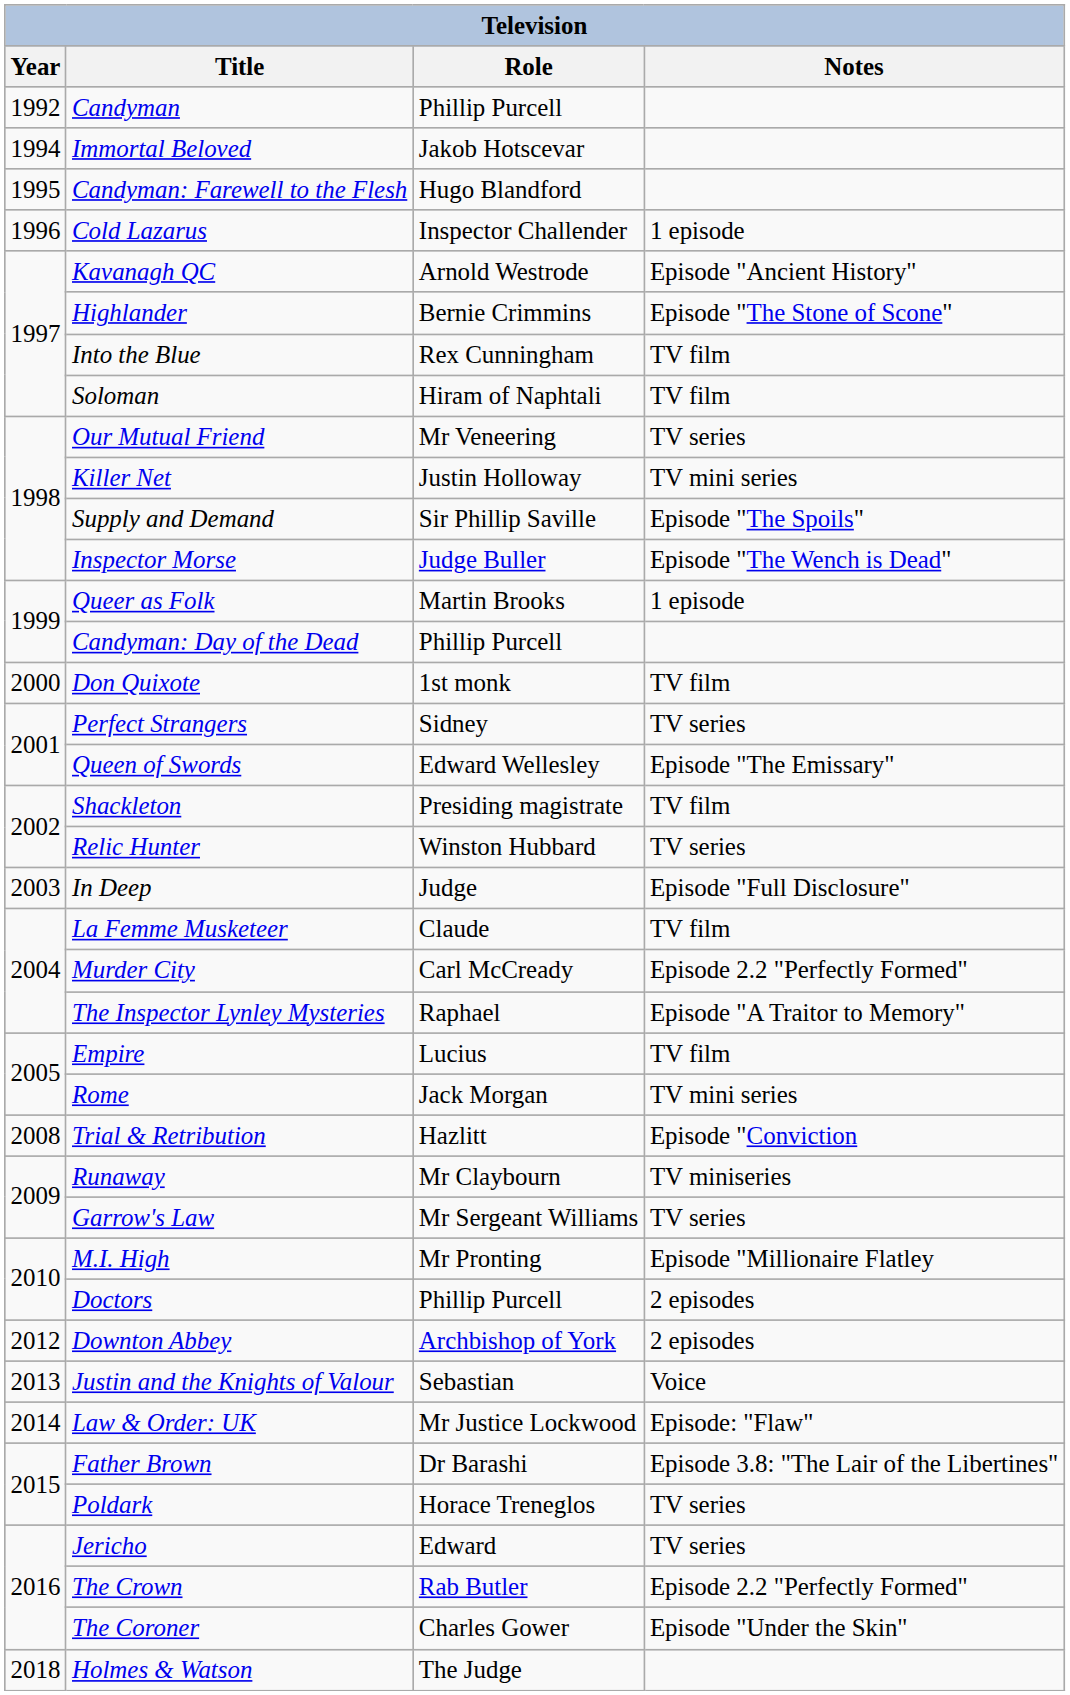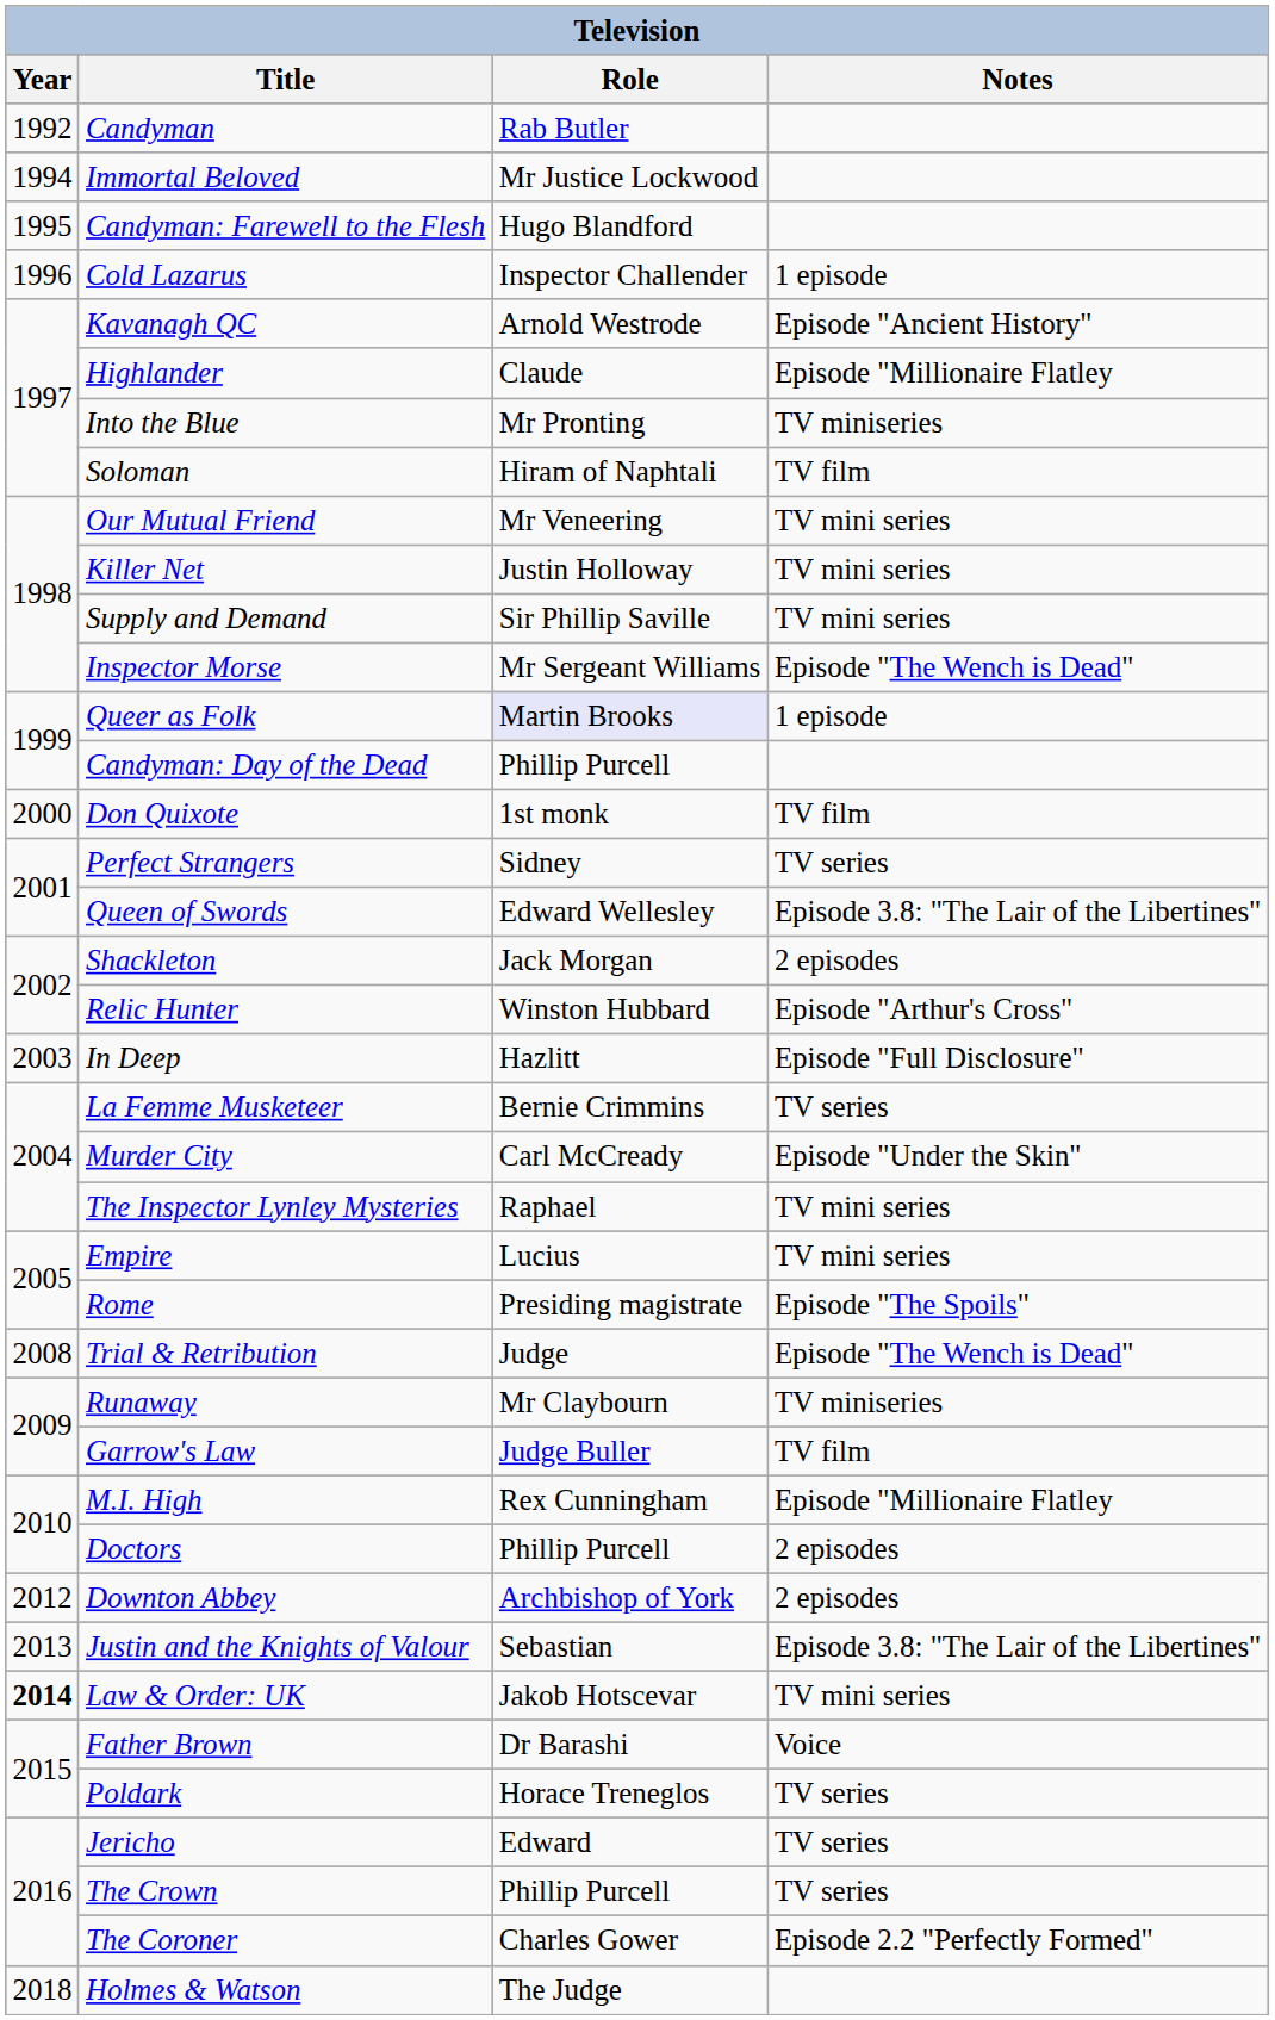 <table class="wikitable" style="font-size: 95%;">
 <tr>
 <th colspan="4" style="background: LightSteelBlue;">Television</th>
 </tr>
 <tr>
 <th>Year</th>
 <th>Title</th>
 <th>Role</th>
 <th>Notes</th>
 </tr>
 <tr>
 <td>1992</td>
 <td><em><a href='#'>Candyman</a></em></td>
-<td>Phillip Purcell</td>
+<td><a href='#'>Rab Butler</a></td>
 <td></td>
 </tr>
 <tr>
 <td>1994</td>
 <td><em><a href='#'>Immortal Beloved</a></em></td>
-<td>Jakob Hotscevar</td>
+<td>Mr Justice Lockwood</td>
 <td></td>
 </tr>
 <tr>
 <td>1995</td>
 <td><em><a href='#'>Candyman: Farewell to the Flesh</a></em></td>
 <td>Hugo Blandford</td>
 <td></td>
 </tr>
 <tr>
 <td>1996</td>
 <td><em><a href='#'>Cold Lazarus</a></em></td>
 <td>Inspector Challender</td>
 <td>1 episode</td>
 </tr>
 <tr>
 <td rowspan=4>1997</td>
 <td><em><a href='#'>Kavanagh QC</a></em></td>
 <td>Arnold Westrode</td>
 <td>Episode "Ancient History"</td>
 </tr>
 <tr>
 <td><em><a href='#'>Highlander</a></em></td>
-<td>Bernie Crimmins</td>
-<td>Episode "<a href='#'>The Stone of Scone</a>"</td>
+<td>Claude</td>
+<td>Episode "Millionaire Flatley</td>
 </tr>
 <tr>
 <td><em>Into the Blue</em></td>
-<td>Rex Cunningham</td>
-<td>TV film</td>
+<td>Mr Pronting</td>
+<td>TV miniseries</td>
 </tr>
 <tr>
 <td><em>Soloman</em></td>
 <td>Hiram of Naphtali</td>
 <td>TV film</td>
 </tr>
 <tr>
 <td rowspan=4>1998</td>
 <td><em><a href='#'>Our Mutual Friend</a></em></td>
 <td>Mr Veneering</td>
-<td>TV series</td>
+<td>TV mini series</td>
 </tr>
 <tr>
 <td><em><a href='#'>Killer Net</a></em></td>
 <td>Justin Holloway</td>
 <td>TV mini series</td>
 </tr>
 <tr>
 <td><em>Supply and Demand</em></td>
 <td>Sir Phillip Saville</td>
-<td>Episode  "<a href='#'>The Spoils</a>"</td>
+<td>TV mini series</td>
 </tr>
 <tr>
 <td><em><a href='#'>Inspector Morse</a></em></td>
-<td><a href='#'>Judge Buller</a></td>
+<td>Mr Sergeant Williams</td>
 <td>Episode "<a href='#'>The Wench is Dead</a>"</td>
 </tr>
 <tr>
 <td rowspan=2>1999</td>
 <td><em><a href='#'>Queer as Folk</a></em></td>
-<td>Martin Brooks</td>
+<td style="background: lavender;">Martin Brooks</td>
 <td>1 episode</td>
 </tr>
 <tr>
 <td><em><a href='#'>Candyman: Day of the Dead</a></em></td>
 <td>Phillip Purcell</td>
 <td></td>
 </tr>
 <tr>
 <td>2000</td>
 <td><em><a href='#'>Don Quixote</a></em></td>
 <td>1st monk</td>
 <td>TV film</td>
 </tr>
 <tr>
 <td rowspan=2>2001</td>
 <td><em><a href='#'>Perfect Strangers</a></em></td>
 <td>Sidney</td>
 <td>TV series</td>
 </tr>
 <tr>
 <td><em><a href='#'>Queen of Swords</a></em></td>
 <td>Edward Wellesley</td>
-<td>Episode "The Emissary"</td>
+<td>Episode 3.8: "The Lair of the Libertines"</td>
 </tr>
 <tr>
 <td rowspan=2>2002</td>
 <td><em><a href='#'>Shackleton</a></em></td>
-<td>Presiding magistrate</td>
-<td>TV film</td>
+<td>Jack Morgan</td>
+<td>2 episodes</td>
 </tr>
 <tr>
 <td><em><a href='#'>Relic Hunter</a></em></td>
 <td>Winston Hubbard</td>
-<td>TV series</td>
+<td>Episode "Arthur's Cross"</td>
 </tr>
 <tr>
 <td>2003</td>
 <td><em>In Deep</em></td>
-<td>Judge</td>
+<td>Hazlitt</td>
 <td>Episode "Full Disclosure"</td>
 </tr>
 <tr>
 <td rowspan=3>2004</td>
 <td><em><a href='#'>La Femme Musketeer</a></em></td>
-<td>Claude</td>
-<td>TV film</td>
+<td>Bernie Crimmins</td>
+<td>TV series</td>
 </tr>
 <tr>
 <td><em><a href='#'>Murder City</a></em></td>
 <td>Carl McCready</td>
-<td>Episode 2.2 "Perfectly Formed"</td>
+<td>Episode "Under the Skin"</td>
 </tr>
 <tr>
 <td><em><a href='#'>The Inspector Lynley Mysteries</a></em></td>
 <td>Raphael</td>
-<td>Episode "A Traitor to Memory"</td>
+<td>TV mini series</td>
 </tr>
 <tr>
 <td rowspan=2>2005</td>
 <td><em><a href='#'>Empire</a></em></td>
 <td>Lucius</td>
-<td>TV film</td>
+<td>TV mini series</td>
 </tr>
 <tr>
 <td><em><a href='#'>Rome</a></em></td>
-<td>Jack Morgan</td>
-<td>TV mini series</td>
+<td>Presiding magistrate</td>
+<td>Episode  "<a href='#'>The Spoils</a>"</td>
 </tr>
 <tr>
 <td>2008</td>
 <td><em><a href='#'>Trial & Retribution</a></em></td>
-<td>Hazlitt</td>
-<td>Episode "<a href='#'>Conviction</a></td>
+<td>Judge</td>
+<td>Episode "<a href='#'>The Wench is Dead</a>"</td>
 </tr>
 <tr>
 <td rowspan=2>2009</td>
 <td><em><a href='#'>Runaway</a></em></td>
 <td>Mr Claybourn</td>
 <td>TV miniseries</td>
 </tr>
 <tr>
 <td><em><a href='#'>Garrow's Law</a></em></td>
-<td>Mr Sergeant Williams</td>
-<td>TV series</td>
+<td><a href='#'>Judge Buller</a></td>
+<td>TV film</td>
 </tr>
 <tr>
 <td rowspan=2>2010</td>
 <td><em><a href='#'>M.I. High</a></em></td>
-<td>Mr Pronting</td>
+<td>Rex Cunningham</td>
 <td>Episode "Millionaire Flatley</td>
 </tr>
 <tr>
 <td><em><a href='#'>Doctors</a></em></td>
 <td>Phillip Purcell</td>
 <td>2 episodes</td>
 </tr>
 <tr>
 <td>2012</td>
 <td><em><a href='#'>Downton Abbey</a></em></td>
 <td><a href='#'>Archbishop of York</a></td>
 <td>2 episodes</td>
 </tr>
 <tr>
 <td>2013</td>
 <td><em><a href='#'>Justin and the Knights of Valour</a></em></td>
 <td>Sebastian</td>
-<td>Voice</td>
+<td>Episode 3.8: "The Lair of the Libertines"</td>
 </tr>
 <tr>
-<td>2014</td>
+<td><strong>2014</strong></td>
 <td><em><a href='#'>Law & Order: UK</a></em></td>
-<td>Mr Justice Lockwood</td>
-<td>Episode: "Flaw"</td>
+<td>Jakob Hotscevar</td>
+<td>TV mini series</td>
 </tr>
 <tr>
 <td rowspan=2>2015</td>
 <td><em><a href='#'>Father Brown</a></em></td>
 <td>Dr Barashi</td>
-<td>Episode 3.8: "The Lair of the Libertines"</td>
+<td>Voice</td>
 </tr>
 <tr>
 <td><em><a href='#'>Poldark</a></em></td>
 <td>Horace Treneglos</td>
 <td>TV series</td>
 </tr>
 <tr>
 <td rowspan=3>2016</td>
 <td><em><a href='#'>Jericho</a></em></td>
 <td>Edward</td>
 <td>TV series</td>
 </tr>
 <tr>
 <td><em><a href='#'>The Crown</a></em></td>
-<td><a href='#'>Rab Butler</a></td>
-<td>Episode 2.2 "Perfectly Formed"</td>
+<td>Phillip Purcell</td>
+<td>TV series</td>
 </tr>
 <tr>
 <td><em><a href='#'>The Coroner</a></em></td>
 <td>Charles Gower</td>
-<td>Episode "Under the Skin"</td>
+<td>Episode 2.2 "Perfectly Formed"</td>
 </tr>
 <tr>
 <td rowspan=3>2018</td>
 <td><em><a href='#'>Holmes & Watson</a></em></td>
 <td>The Judge</td>
 <td></td>
 </tr>
 </table>
